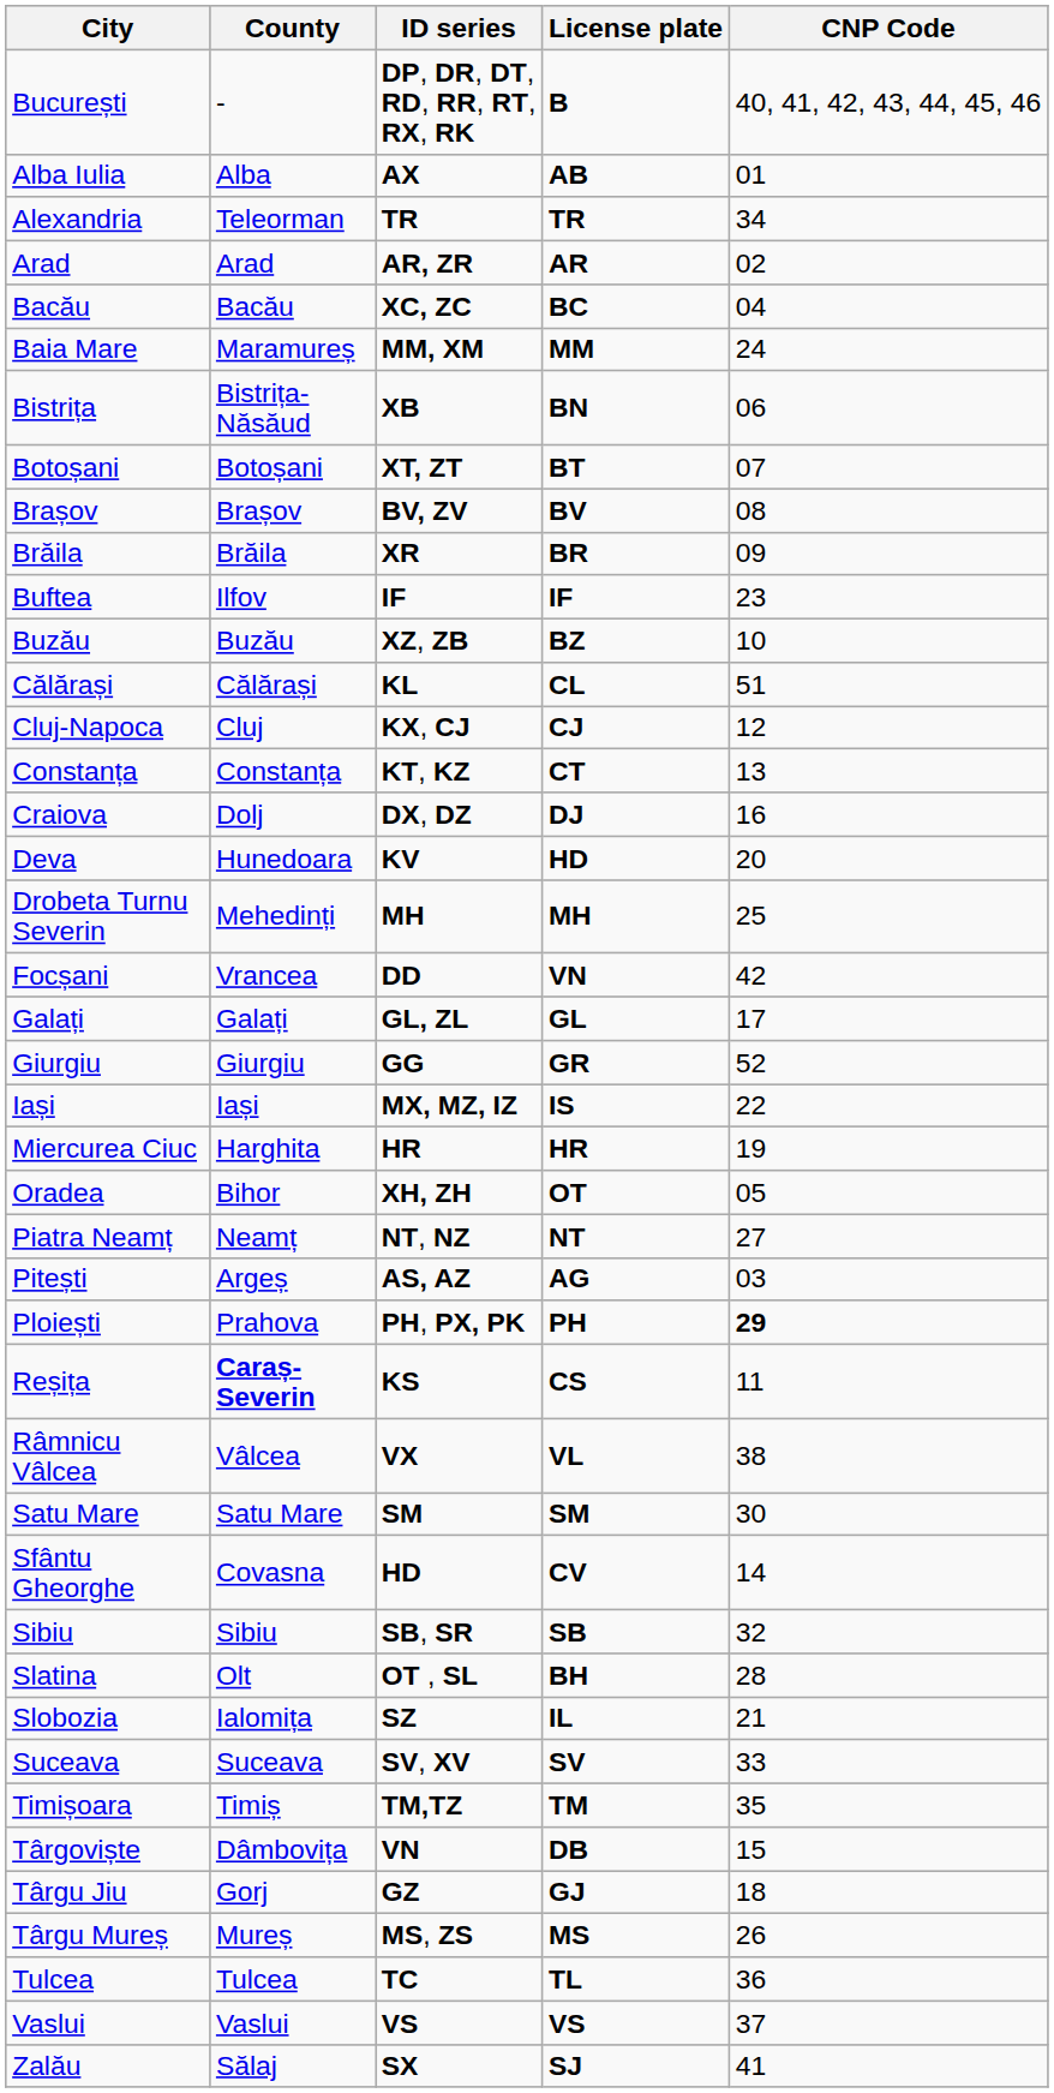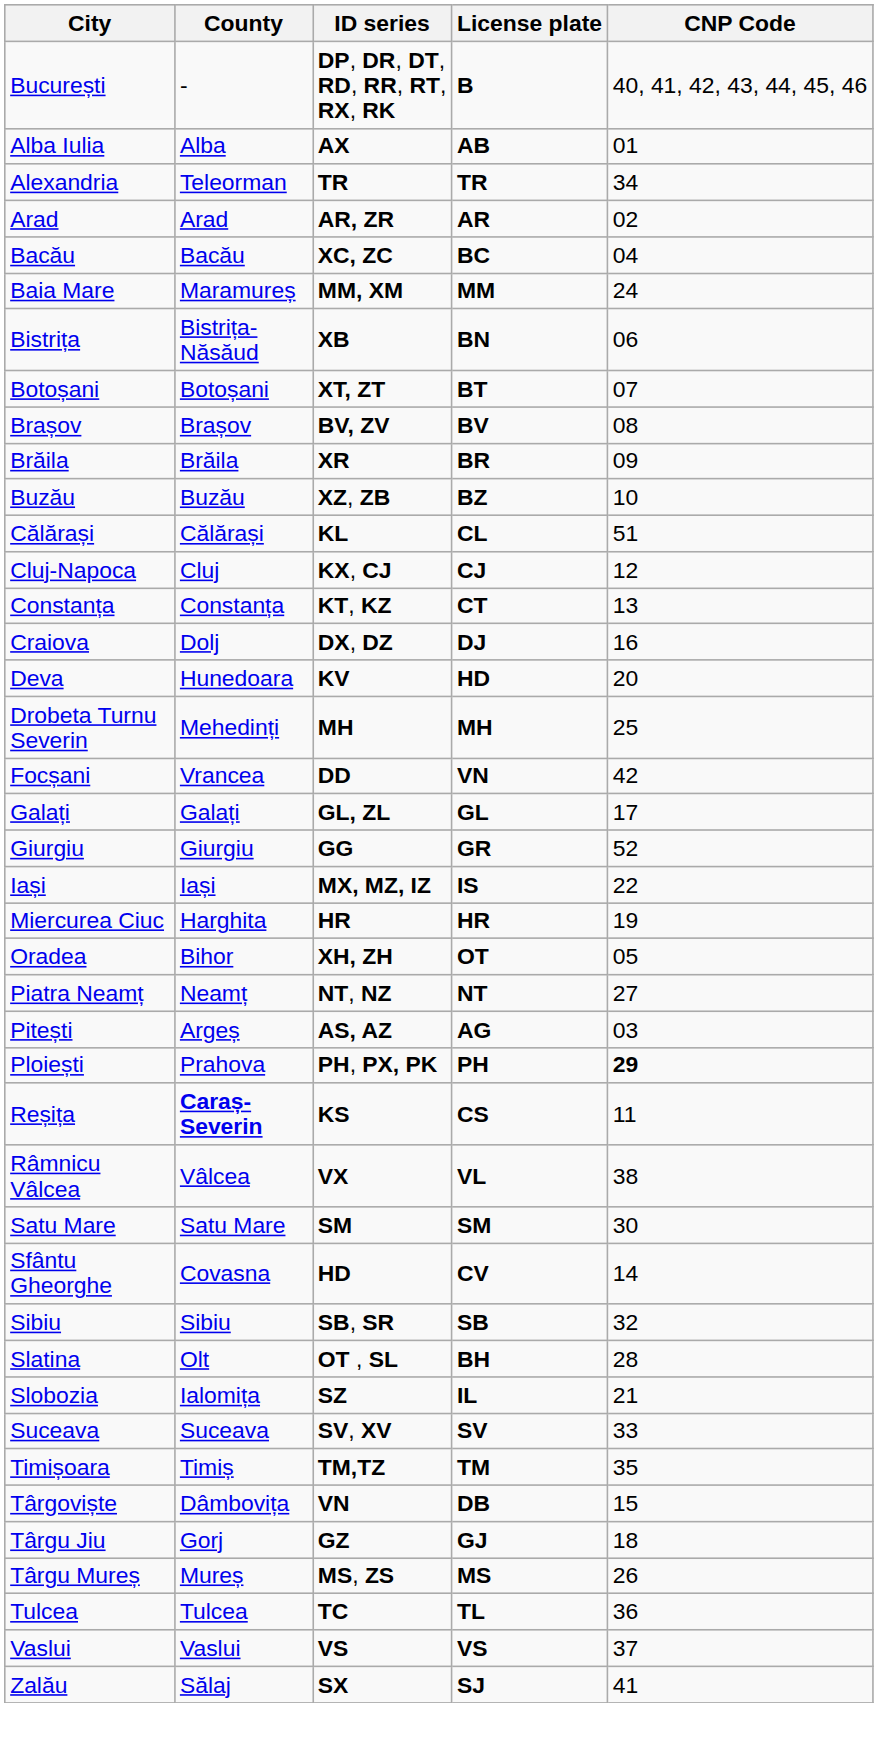 <table class="sortable wikitable" style="text-align:left; font-size:90%">
 <tr style="font-size:100%; text-align:left">
 <th width="100px">City</th>
 <th width="80px">County</th>
 <th !width="40px">ID series</th>
 <th !width="40px">License plate</th>
 <th !width="40px">CNP Code</th>
 </tr>
 <tr>
 <td><a href='#'>București</a></td>
 <td>-</td>
 <td><strong>DP</strong>, <strong>DR</strong>, <strong>DT</strong>,<br> <strong>RD</strong>, <strong>RR</strong>, <strong>RT</strong>,<br> <strong>RX</strong>, <strong>RK</strong></td>
 <td><strong>B</strong></td>
 <td>40, 41, 42, 43, 44, 45, 46</td>
 </tr>
 <tr>
 <td><a href='#'>Alba Iulia</a></td>
 <td><a href='#'>Alba</a></td>
 <td><strong>AX</strong></td>
 <td><strong>AB</strong></td>
 <td>01</td>
 </tr>
 <tr>
 <td><a href='#'>Alexandria</a></td>
 <td><a href='#'>Teleorman</a></td>
 <td><strong>TR</strong></td>
 <td><strong>TR</strong></td>
 <td>34</td>
 </tr>
 <tr>
 <td><a href='#'>Arad</a></td>
 <td><a href='#'>Arad</a></td>
 <td><strong>AR, ZR</strong></td>
 <td><strong>AR</strong></td>
 <td>02</td>
 </tr>
 <tr>
 <td><a href='#'>Bacău</a></td>
 <td><a href='#'>Bacău</a></td>
 <td><strong>XC, ZC</strong></td>
 <td><strong>BC</strong></td>
 <td>04</td>
 </tr>
 <tr>
 <td><a href='#'>Baia Mare</a></td>
 <td><a href='#'>Maramureș</a></td>
 <td><strong>MM, XM</strong></td>
 <td><strong>MM</strong></td>
 <td>24</td>
 </tr>
 <tr>
 <td><a href='#'>Bistrița</a></td>
 <td><a href='#'>Bistrița-Năsăud</a></td>
 <td><strong>XB</strong></td>
 <td><strong>BN</strong></td>
 <td>06</td>
 </tr>
 <tr>
 <td><a href='#'>Botoșani</a></td>
 <td><a href='#'>Botoșani</a></td>
 <td><strong>XT, ZT</strong></td>
 <td><strong>BT</strong></td>
 <td>07</td>
 </tr>
 <tr>
 <td><a href='#'>Brașov</a></td>
 <td><a href='#'>Brașov</a></td>
 <td><strong>BV, ZV</strong></td>
 <td><strong>BV</strong></td>
 <td>08</td>
 </tr>
 <tr>
 <td><a href='#'>Brăila</a></td>
 <td><a href='#'>Brăila</a></td>
 <td><strong>XR</strong></td>
 <td><strong>BR</strong></td>
 <td>09</td>
-</tr>
-<tr>
-<td><a href='#'>Buftea</a></td>
-<td><a href='#'>Ilfov</a></td>
-<td><strong>IF</strong></td>
-<td><strong>IF</strong></td>
-<td>23</td>
 </tr>
 <tr>
 <td><a href='#'>Buzău</a></td>
 <td><a href='#'>Buzău</a></td>
 <td><strong>XZ</strong>, <strong>ZB</strong></td>
 <td><strong>BZ</strong></td>
 <td>10</td>
 </tr>
 <tr>
 <td><a href='#'>Călărași</a></td>
 <td><a href='#'>Călărași</a></td>
 <td><strong>KL</strong></td>
 <td><strong>CL</strong></td>
 <td>51</td>
 </tr>
 <tr>
 <td><a href='#'>Cluj-Napoca</a></td>
 <td><a href='#'>Cluj</a></td>
 <td><strong>KX</strong>, <strong>CJ</strong></td>
 <td><strong>CJ</strong></td>
 <td>12</td>
 </tr>
 <tr>
 <td><a href='#'>Constanța</a></td>
 <td><a href='#'>Constanța</a></td>
 <td><strong>KT</strong>, <strong>KZ</strong></td>
 <td><strong>CT</strong></td>
 <td>13</td>
 </tr>
 <tr>
 <td><a href='#'>Craiova</a></td>
 <td><a href='#'>Dolj</a></td>
 <td><strong>DX</strong>, <strong>DZ</strong></td>
 <td><strong>DJ</strong></td>
 <td>16</td>
 </tr>
 <tr>
 <td><a href='#'>Deva</a></td>
 <td><a href='#'>Hunedoara</a></td>
 <td><strong>KV</strong></td>
 <td><strong>HD</strong></td>
 <td>20</td>
 </tr>
 <tr>
 <td><a href='#'>Drobeta Turnu Severin</a></td>
 <td><a href='#'>Mehedinți</a></td>
 <td><strong>MH</strong></td>
 <td><strong>MH</strong></td>
 <td>25</td>
 </tr>
 <tr>
 <td><a href='#'>Focșani</a></td>
 <td><a href='#'>Vrancea</a></td>
 <td><strong>DD</strong></td>
 <td><strong>VN</strong></td>
 <td>42</td>
 </tr>
 <tr>
 <td><a href='#'>Galați</a></td>
 <td><a href='#'>Galați</a></td>
 <td><strong>GL, ZL</strong></td>
 <td><strong>GL</strong></td>
 <td>17</td>
 </tr>
 <tr>
 <td><a href='#'>Giurgiu</a></td>
 <td><a href='#'>Giurgiu</a></td>
 <td><strong>GG</strong></td>
 <td><strong>GR</strong></td>
 <td>52</td>
 </tr>
 <tr>
 <td><a href='#'>Iași</a></td>
 <td><a href='#'>Iași</a></td>
 <td><strong>MX, MZ, IZ</strong></td>
 <td><strong>IS</strong></td>
 <td>22</td>
 </tr>
 <tr>
 <td><a href='#'>Miercurea Ciuc</a></td>
 <td><a href='#'>Harghita</a></td>
 <td><strong>HR</strong></td>
 <td><strong>HR</strong></td>
 <td>19</td>
 </tr>
 <tr>
 <td><a href='#'>Oradea</a></td>
 <td><a href='#'>Bihor</a></td>
 <td><strong>XH, ZH</strong></td>
 <td><strong>OT</strong></td>
 <td>05</td>
 </tr>
 <tr>
 <td><a href='#'>Piatra Neamț</a></td>
 <td><a href='#'>Neamț</a></td>
 <td><strong>NT</strong>, <strong>NZ</strong></td>
 <td><strong>NT</strong></td>
 <td>27</td>
 </tr>
 <tr>
 <td><a href='#'>Pitești</a></td>
 <td><a href='#'>Argeș</a></td>
 <td><strong>AS, AZ</strong></td>
 <td><strong>AG</strong></td>
 <td>03</td>
 </tr>
 <tr>
 <td><a href='#'>Ploiești</a></td>
 <td><a href='#'>Prahova</a></td>
 <td><strong>PH</strong>, <strong>PX, PK</strong></td>
 <td><strong>PH</strong></td>
 <td><strong>29</strong></td>
 </tr>
 <tr>
 <td><a href='#'>Reșița</a></td>
 <td><strong><a href='#'>Caraș-Severin</a></strong></td>
 <td><strong>KS</strong></td>
 <td><strong>CS</strong></td>
 <td>11</td>
 </tr>
 <tr>
 <td><a href='#'>Râmnicu Vâlcea</a></td>
 <td><a href='#'>Vâlcea</a></td>
 <td><strong>VX</strong></td>
 <td><strong>VL</strong></td>
 <td>38</td>
 </tr>
 <tr>
 <td><a href='#'>Satu Mare</a></td>
 <td><a href='#'>Satu Mare</a></td>
 <td><strong>SM</strong></td>
 <td><strong>SM</strong></td>
 <td>30</td>
 </tr>
 <tr>
 <td><a href='#'>Sfântu Gheorghe</a></td>
 <td><a href='#'>Covasna</a></td>
 <td><strong>HD</strong></td>
 <td><strong>CV</strong></td>
 <td>14</td>
 </tr>
 <tr>
 <td><a href='#'>Sibiu</a></td>
 <td><a href='#'>Sibiu</a></td>
 <td><strong>SB</strong>, <strong>SR</strong></td>
 <td><strong>SB</strong></td>
 <td>32</td>
 </tr>
 <tr>
 <td><a href='#'>Slatina</a></td>
 <td><a href='#'>Olt</a></td>
 <td><strong>OT</strong> , <strong>SL</strong></td>
 <td><strong>BH</strong></td>
 <td>28</td>
 </tr>
 <tr>
 <td><a href='#'>Slobozia</a></td>
 <td><a href='#'>Ialomița</a></td>
 <td><strong>SZ</strong></td>
 <td><strong>IL</strong></td>
 <td>21</td>
 </tr>
 <tr>
 <td><a href='#'>Suceava</a></td>
 <td><a href='#'>Suceava</a></td>
 <td><strong>SV</strong>, <strong>XV</strong></td>
 <td><strong>SV</strong></td>
 <td>33</td>
 </tr>
 <tr>
 <td><a href='#'>Timișoara</a></td>
 <td><a href='#'>Timiș</a></td>
 <td><strong>TM,TZ</strong></td>
 <td><strong>TM</strong></td>
 <td>35</td>
 </tr>
 <tr>
 <td><a href='#'>Târgoviște</a></td>
 <td><a href='#'>Dâmbovița</a></td>
 <td><strong>VN</strong></td>
 <td><strong>DB</strong></td>
 <td>15</td>
 </tr>
 <tr>
 <td><a href='#'>Târgu Jiu</a></td>
 <td><a href='#'>Gorj</a></td>
 <td><strong>GZ</strong></td>
 <td><strong>GJ</strong></td>
 <td>18</td>
 </tr>
 <tr>
 <td><a href='#'>Târgu Mureș</a></td>
 <td><a href='#'>Mureș</a></td>
 <td><strong>MS</strong>,  <strong>ZS</strong></td>
 <td><strong>MS</strong></td>
 <td>26</td>
 </tr>
 <tr>
 <td><a href='#'>Tulcea</a></td>
 <td><a href='#'>Tulcea</a></td>
 <td><strong>TC</strong></td>
 <td><strong>TL</strong></td>
 <td>36</td>
 </tr>
 <tr>
 <td><a href='#'>Vaslui</a></td>
 <td><a href='#'>Vaslui</a></td>
 <td><strong>VS</strong></td>
 <td><strong>VS</strong></td>
 <td>37</td>
 </tr>
 <tr>
 <td><a href='#'>Zalău</a></td>
 <td><a href='#'>Sălaj</a></td>
 <td><strong>SX</strong></td>
 <td><strong>SJ</strong></td>
 <td>41</td>
 </tr>
 </table>
